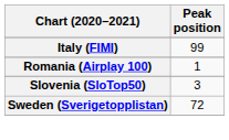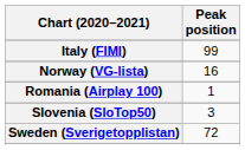 <table class="wikitable sortable plainrowheaders" style="text-align:center">
 <tr>
 <th scope="col">Chart (2020–2021)</th>
 <th scope="col">Peak<br>position</th>
 </tr>
 <tr>
 </tr>
 <tr>
 </tr>
 <tr>
 </tr>
 <tr>
 </tr>
 <tr>
 </tr>
 <tr>
 </tr>
 <tr>
 </tr>
 <tr>
 </tr>
 <tr>
 </tr>
 <tr>
 </tr>
 <tr>
 </tr>
 <tr>
 </tr>
 <tr>
 </tr>
 <tr>
 <th scope="row">Italy (<a href='#'>FIMI</a>)</th>
 <td>99</td>
 </tr>
 <tr>
 </tr>
 <tr>
 </tr>
 <tr>
+<th scope="row">Norway (<a href='#'>VG-lista</a>)</th>
+<td>16</td>
+</tr>
+<tr>
 </tr>
 <tr>
 <th scope="row">Romania (<a href='#'>Airplay 100</a>)</th>
 <td>1</td>
 </tr>
 <tr>
 </tr>
 <tr>
 </tr>
 <tr>
 </tr>
 <tr>
 </tr>
 <tr>
 </tr>
 <tr>
 <th scope="row">Slovenia (<a href='#'>SloTop50</a>)</th>
 <td>3</td>
 </tr>
 <tr>
 <th scope="row">Sweden (<a href='#'>Sverigetopplistan</a>)</th>
 <td>72</td>
 </tr>
 <tr>
 </tr>
 <tr>
 </tr>
 </table>
